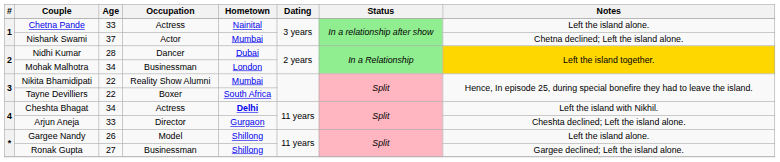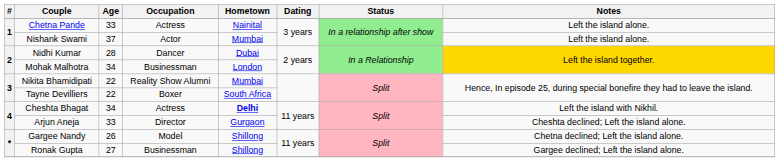 <table class="wikitable plainrowheaders" style="text-align:center; font-size: 90%; width:100%;">
 <tr>
 <th scope="col">#</th>
 <th scope="col">Couple</th>
 <th scope="col">Age</th>
 <th scope="col">Occupation</th>
 <th scope="col">Hometown</th>
 <th scope="col">Dating</th>
 <th scope="col">Status</th>
 <th scope="col">Notes</th>
 </tr>
 <tr>
 </tr>
 <tr>
 <th scope="rowgroup" rowspan="2">1</th>
 <td><a href='#'>Chetna Pande</a></td>
 <td>33</td>
 <td>Actress</td>
 <td><a href='#'>Nainital</a></td>
 <td rowspan="2">3 years</td>
 <td rowspan="2" style="background:lightgreen;"><em>In a relationship after show</em></td>
 <td>Left the island alone.</td>
 </tr>
 <tr>
 <td>Nishank Swami</td>
 <td>37</td>
 <td>Actor</td>
 <td><a href='#'>Mumbai</a></td>
-<td>Chetna declined; Left the island alone.</td>
+<td>Left the island alone.</td>
 </tr>
 <tr>
 <th scope="rowgroup" rowspan="2">2</th>
 <td>Nidhi Kumar</td>
 <td>28</td>
 <td>Dancer</td>
 <td><a href='#'>Dubai</a></td>
 <td rowspan="2">2 years</td>
 <td rowspan="2" style="background:lightgreen;"><em>In a Relationship</em></td>
 <td rowspan="2" style="background:gold;">Left the island together.</td>
 </tr>
 <tr>
 <td>Mohak Malhotra</td>
 <td>34</td>
 <td>Businessman</td>
 <td><a href='#'>London</a></td>
 </tr>
 <tr>
 <th scope="rowgroup" rowspan="2">3</th>
 <td>Nikita Bhamidipati</td>
 <td>22</td>
 <td>Reality Show Alumni</td>
 <td><a href='#'>Mumbai</a></td>
 <td rowspan="2"></td>
 <td rowspan="2" style="background:lightpink;"><em>Split</em></td>
 <td rowspan="2"> Hence,  In episode 25, during special bonefire they had to leave the island.</td>
 </tr>
 <tr>
 <td>Tayne Devilliers</td>
 <td>22</td>
 <td>Boxer</td>
 <td><a href='#'>South Africa</a></td>
 </tr>
 <tr>
 <th scope="rowgroup" rowspan="2">4</th>
 <td>Cheshta Bhagat</td>
 <td>34</td>
 <td>Actress</td>
 <td><strong><a href='#'>Delhi</a></strong></td>
 <td rowspan="2">11 years</td>
 <td rowspan="2" style="background:lightpink;"><em>Split</em></td>
 <td>Left the island with Nikhil.</td>
 </tr>
 <tr>
 <td>Arjun Aneja</td>
 <td>33</td>
 <td>Director</td>
 <td><a href='#'>Gurgaon </a></td>
 <td>Cheshta declined; Left the island alone.</td>
 </tr>
 <tr>
 <th scope="rowgroup" rowspan="2">*</th>
 <td>Gargee Nandy</td>
 <td>26</td>
 <td>Model</td>
 <td><a href='#'>Shillong</a></td>
 <td rowspan="2">11 years</td>
 <td rowspan="2" style="background:lightpink;"><em>Split</em></td>
-<td>Left the island alone.</td>
+<td>Chetna declined; Left the island alone.</td>
 </tr>
 <tr>
 <td>Ronak Gupta</td>
 <td>27</td>
 <td>Businessman</td>
 <td><a href='#'>Shillong</a></td>
 <td>Gargee declined; Left the island alone.</td>
 </tr>
 <tr>
 </tr>
 </table>
